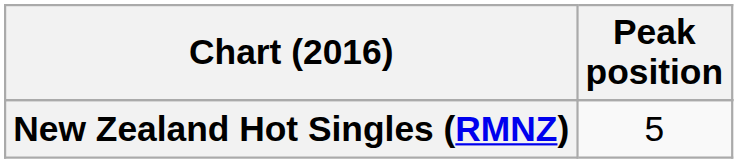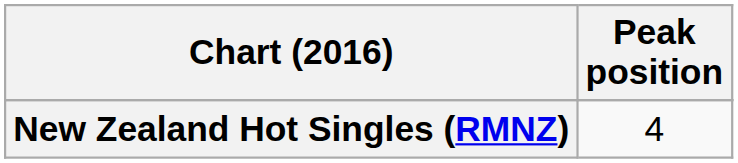 <table class="wikitable sortable plainrowheaders" style="text-align:center">
 <tr>
 <th scope="col">Chart (2016)</th>
 <th scope="col">Peak<br>position</th>
 </tr>
 <tr>
 </tr>
 <tr>
 </tr>
 <tr>
 <th scope="row">New Zealand Hot Singles (<a href='#'>RMNZ</a>)</th>
-<td>5</td>
+<td>4</td>
 </tr>
 </table>
